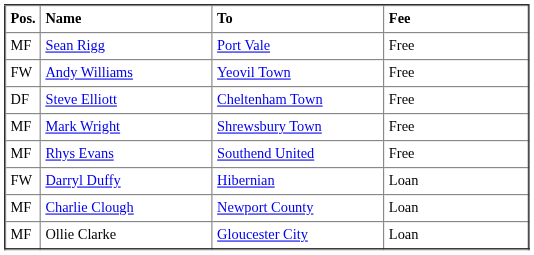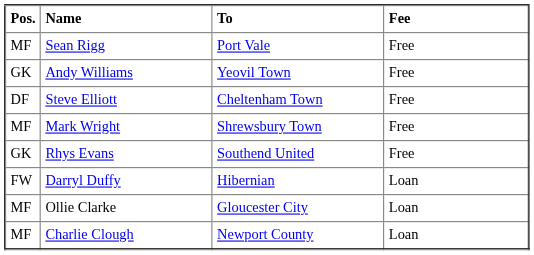 <table border="2" cellpadding="4" style="border-collapse:collapse; text-align:left; font-size:smaller">
 <tr style="background:#yellow">
 <th><span> Pos.</span></th>
 <th width=150><span> Name</span></th>
 <th width=150><span> To</span></th>
 <th width=125><span> Fee</span></th>
 </tr>
 <tr>
 <td>MF</td>
 <td><a href='#'>Sean Rigg</a></td>
 <td><a href='#'>Port Vale</a></td>
 <td>Free</td>
 </tr>
 <tr>
-<td>FW</td>
+<td>GK</td>
 <td><a href='#'>Andy Williams</a></td>
 <td><a href='#'>Yeovil Town</a></td>
 <td>Free</td>
 </tr>
 <tr>
 <td>DF</td>
 <td><a href='#'>Steve Elliott</a></td>
 <td><a href='#'>Cheltenham Town</a></td>
 <td>Free</td>
 </tr>
 <tr>
 <td>MF</td>
 <td><a href='#'>Mark Wright</a></td>
 <td><a href='#'>Shrewsbury Town</a></td>
 <td>Free</td>
 </tr>
 <tr>
-<td>MF</td>
+<td>GK</td>
 <td><a href='#'>Rhys Evans</a></td>
 <td><a href='#'>Southend United</a></td>
 <td>Free</td>
 </tr>
 <tr>
 <td>FW</td>
 <td><a href='#'>Darryl Duffy</a></td>
 <td><a href='#'>Hibernian</a></td>
 <td>Loan</td>
 </tr>
 <tr>
 <td>MF</td>
+<td>Ollie Clarke</td>
+<td><a href='#'>Gloucester City</a></td>
+<td>Loan</td>
+</tr>
+<tr>
+<td>MF</td>
 <td><a href='#'>Charlie Clough</a></td>
 <td><a href='#'>Newport County</a></td>
 <td>Loan</td>
 </tr>
-<tr>
-<td>MF</td>
-<td>Ollie Clarke</td>
-<td><a href='#'>Gloucester City</a></td>
-<td>Loan</td>
-</tr>
 </table>
